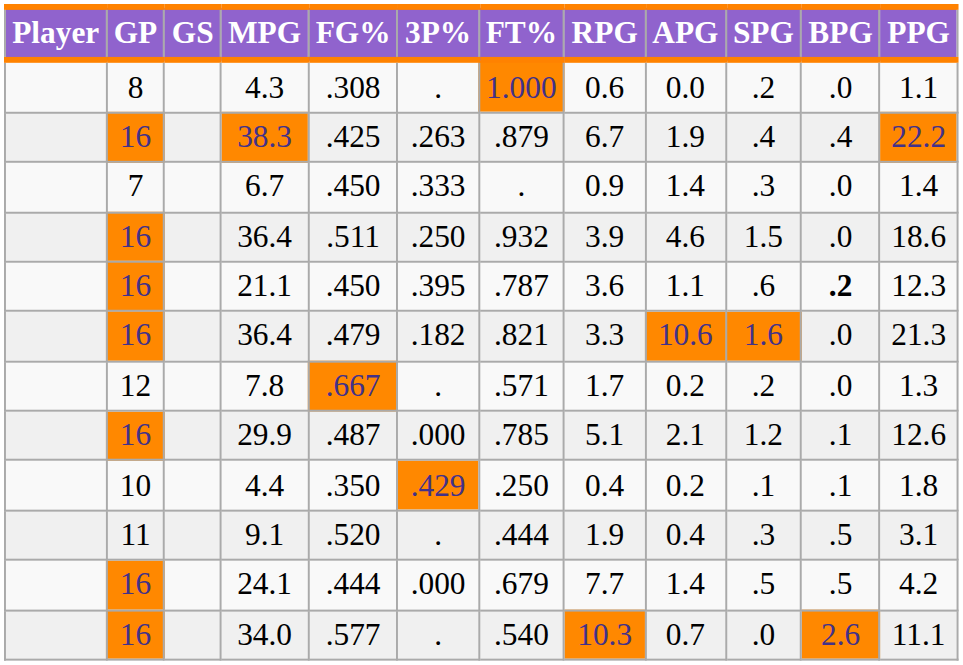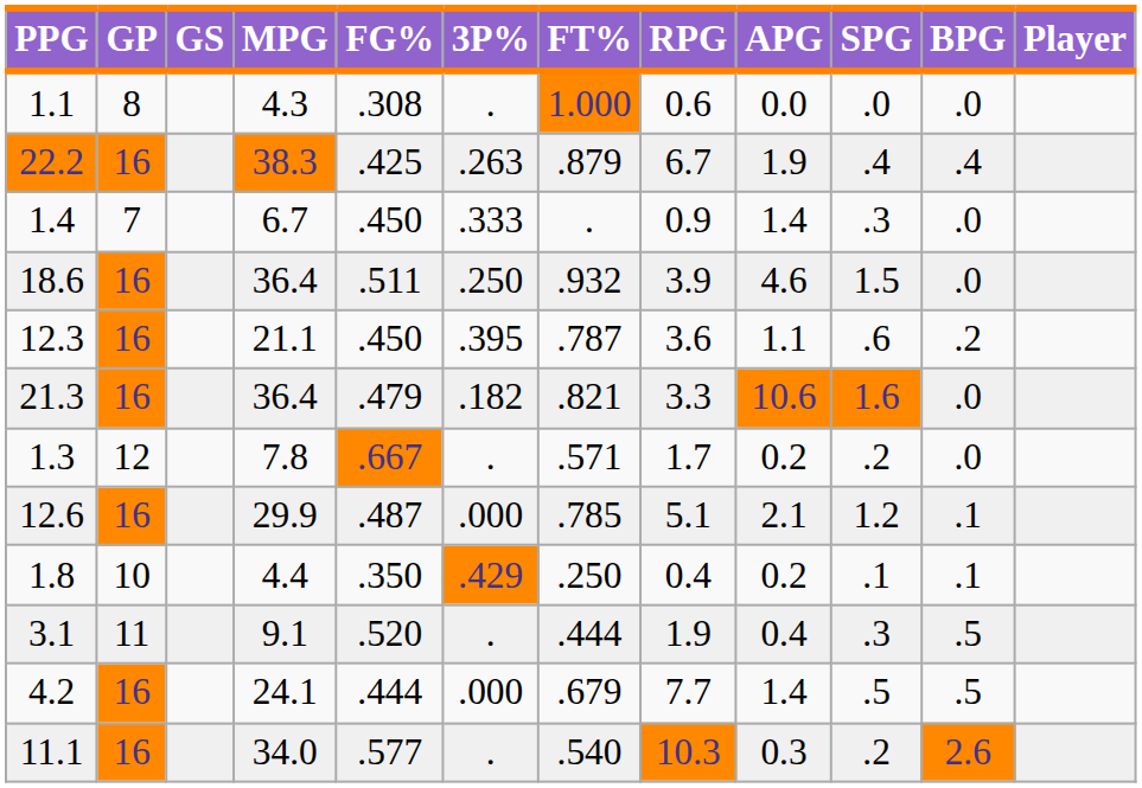 <table class="wikitable sortable" style="text-align:right;">
 <tr>
-<th style="background:#9063CD; color:#FFFFFF; border-top:#FF8200 3px solid; border-bottom:#FF8200 3px solid;">Player</th>
+<th style="background:#9063CD; color:#FFFFFF; border-top:#FF8200 3px solid; border-bottom:#FF8200 3px solid;">PPG</th>
 <th style="background:#9063CD; color:#FFFFFF; border-top:#FF8200 3px solid; border-bottom:#FF8200 3px solid;">GP</th>
 <th style="background:#9063CD; color:#FFFFFF; border-top:#FF8200 3px solid; border-bottom:#FF8200 3px solid;">GS</th>
 <th style="background:#9063CD; color:#FFFFFF; border-top:#FF8200 3px solid; border-bottom:#FF8200 3px solid;">MPG</th>
 <th style="background:#9063CD; color:#FFFFFF; border-top:#FF8200 3px solid; border-bottom:#FF8200 3px solid;">FG%</th>
 <th style="background:#9063CD; color:#FFFFFF; border-top:#FF8200 3px solid; border-bottom:#FF8200 3px solid;">3P%</th>
 <th style="background:#9063CD; color:#FFFFFF; border-top:#FF8200 3px solid; border-bottom:#FF8200 3px solid;">FT%</th>
 <th style="background:#9063CD; color:#FFFFFF; border-top:#FF8200 3px solid; border-bottom:#FF8200 3px solid;">RPG</th>
 <th style="background:#9063CD; color:#FFFFFF; border-top:#FF8200 3px solid; border-bottom:#FF8200 3px solid;">APG</th>
 <th style="background:#9063CD; color:#FFFFFF; border-top:#FF8200 3px solid; border-bottom:#FF8200 3px solid;">SPG</th>
 <th style="background:#9063CD; color:#FFFFFF; border-top:#FF8200 3px solid; border-bottom:#FF8200 3px solid;">BPG</th>
-<th style="background:#9063CD; color:#FFFFFF; border-top:#FF8200 3px solid; border-bottom:#FF8200 3px solid;">PPG</th>
+<th style="background:#9063CD; color:#FFFFFF; border-top:#FF8200 3px solid; border-bottom:#FF8200 3px solid;">Player</th>
 </tr>
 <tr align="center" bgcolor="">
-<td></td>
+<td>1.1</td>
 <td>8</td>
 <td></td>
 <td>4.3</td>
 <td>.308</td>
 <td>.</td>
 <td style="background:#FF8800;color:#423189;">1.000</td>
 <td>0.6</td>
 <td>0.0</td>
-<td>.2</td>
 <td>.0</td>
-<td>1.1</td>
+<td>.0</td>
+<td></td>
 </tr>
 <tr align="center" bgcolor="#f0f0f0">
-<td></td>
+<td style="background:#FF8800;color:#423189;">22.2</td>
 <td style="background:#FF8800;color:#423189;">16</td>
 <td></td>
 <td style="background:#FF8800;color:#423189;">38.3</td>
 <td>.425</td>
 <td>.263</td>
 <td>.879</td>
 <td>6.7</td>
 <td>1.9</td>
 <td>.4</td>
 <td>.4</td>
-<td style="background:#FF8800;color:#423189;">22.2</td>
+<td></td>
 </tr>
 <tr align="center" bgcolor="">
-<td></td>
+<td>1.4</td>
 <td>7</td>
 <td></td>
 <td>6.7</td>
 <td>.450</td>
 <td>.333</td>
 <td>.</td>
 <td>0.9</td>
 <td>1.4</td>
 <td>.3</td>
 <td>.0</td>
-<td>1.4</td>
+<td></td>
 </tr>
 <tr align="center" bgcolor="f0f0f0">
-<td></td>
+<td>18.6</td>
 <td style="background:#FF8800;color:#423189;">16</td>
 <td></td>
 <td>36.4</td>
 <td>.511</td>
 <td>.250</td>
 <td>.932</td>
 <td>3.9</td>
 <td>4.6</td>
 <td>1.5</td>
 <td>.0</td>
-<td>18.6</td>
+<td></td>
 </tr>
 <tr align="center" bgcolor="">
-<td></td>
+<td>12.3</td>
 <td style="background:#FF8800;color:#423189;">16</td>
 <td></td>
 <td>21.1</td>
 <td>.450</td>
 <td>.395</td>
 <td>.787</td>
 <td>3.6</td>
 <td>1.1</td>
 <td>.6</td>
-<td><strong>.2</strong></td>
-<td>12.3</td>
+<td>.2</td>
+<td></td>
 </tr>
 <tr align="center" bgcolor="#f0f0f0">
-<td></td>
+<td>21.3</td>
 <td style="background:#FF8800;color:#423189;">16</td>
 <td></td>
 <td>36.4</td>
 <td>.479</td>
 <td>.182</td>
 <td>.821</td>
 <td>3.3</td>
 <td style="background:#FF8800;color:#423189;">10.6</td>
 <td style="background:#FF8800;color:#423189;">1.6</td>
 <td>.0</td>
-<td>21.3</td>
+<td></td>
 </tr>
 <tr align="center" bgcolor="">
-<td></td>
+<td>1.3</td>
 <td>12</td>
 <td></td>
 <td>7.8</td>
 <td style="background:#FF8800;color:#423189;">.667</td>
 <td>.</td>
 <td>.571</td>
 <td>1.7</td>
 <td>0.2</td>
 <td>.2</td>
 <td>.0</td>
-<td>1.3</td>
+<td></td>
 </tr>
 <tr align="center" bgcolor="#f0f0f0">
-<td></td>
+<td>12.6</td>
 <td style="background:#FF8800;color:#423189;">16</td>
 <td></td>
 <td>29.9</td>
 <td>.487</td>
 <td>.000</td>
 <td>.785</td>
 <td>5.1</td>
 <td>2.1</td>
 <td>1.2</td>
 <td>.1</td>
-<td>12.6</td>
+<td></td>
 </tr>
 <tr align="center" bgcolor="">
-<td></td>
+<td>1.8</td>
 <td>10</td>
 <td></td>
 <td>4.4</td>
 <td>.350</td>
 <td style="background:#FF8800;color:#423189;">.429</td>
 <td>.250</td>
 <td>0.4</td>
 <td>0.2</td>
 <td>.1</td>
 <td>.1</td>
-<td>1.8</td>
+<td></td>
 </tr>
 <tr align="center" bgcolor="#f0f0f0">
-<td></td>
+<td>3.1</td>
 <td>11</td>
 <td></td>
 <td>9.1</td>
 <td>.520</td>
 <td>.</td>
 <td>.444</td>
 <td>1.9</td>
 <td>0.4</td>
 <td>.3</td>
 <td>.5</td>
-<td>3.1</td>
+<td></td>
 </tr>
 <tr align="center" bgcolor="">
-<td></td>
+<td>4.2</td>
 <td style="background:#FF8800;color:#423189;">16</td>
 <td></td>
 <td>24.1</td>
 <td>.444</td>
 <td>.000</td>
 <td>.679</td>
 <td>7.7</td>
 <td>1.4</td>
 <td>.5</td>
 <td>.5</td>
-<td>4.2</td>
+<td></td>
 </tr>
 <tr align="center" bgcolor="#f0f0f0">
-<td></td>
+<td>11.1</td>
 <td style="background:#FF8800;color:#423189;">16</td>
 <td></td>
 <td>34.0</td>
 <td>.577</td>
 <td>.</td>
 <td>.540</td>
 <td style="background:#FF8800;color:#423189;">10.3</td>
-<td>0.7</td>
-<td>.0</td>
+<td>0.3</td>
+<td>.2</td>
 <td style="background:#FF8800;color:#423189;">2.6</td>
-<td>11.1</td>
+<td></td>
 </tr>
 </table>
